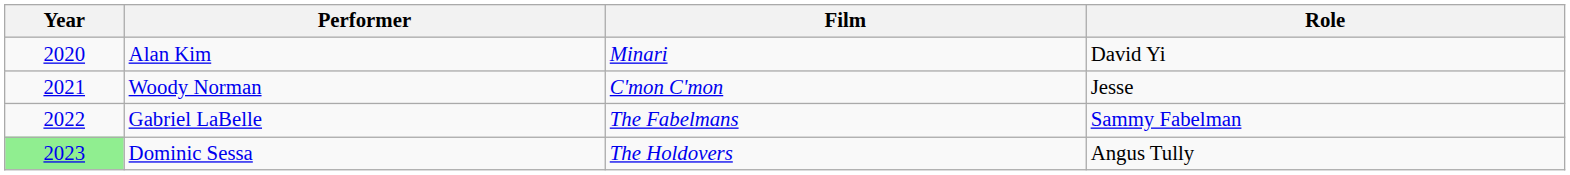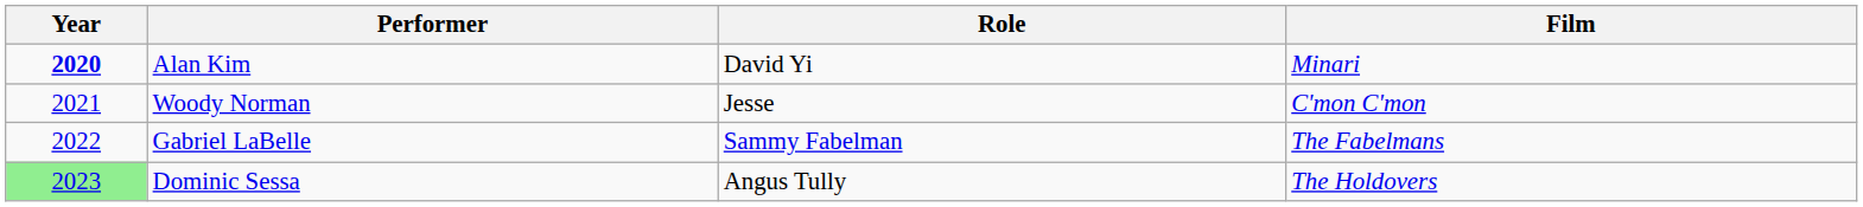 <table class="wikitable" style="width:95%;">
 <tr>
 <th style="width:100px;"><strong>Year</strong></th>
 <th style="width:450px;"><strong>Performer</strong></th>
+<th style="width:450px;"><strong>Role</strong></th>
 <th style="width:450px;"><strong>Film</strong></th>
-<th style="width:450px;"><strong>Role</strong></th>
 </tr>
 <tr>
-<td style="text-align:center;"><a href='#'>2020</a></td>
+<td style="text-align:center;"><strong><a href='#'>2020</a></strong></td>
 <td><a href='#'>Alan Kim</a></td>
+<td>David Yi</td>
 <td><em><a href='#'>Minari</a></em></td>
-<td>David Yi</td>
 </tr>
 <tr>
 <td style="text-align:center;"><a href='#'>2021</a></td>
 <td><a href='#'>Woody Norman</a></td>
+<td>Jesse</td>
 <td><em><a href='#'>C'mon C'mon</a></em></td>
-<td>Jesse</td>
 </tr>
 <tr>
 <td style="text-align:center;"><a href='#'>2022</a></td>
 <td><a href='#'>Gabriel LaBelle</a></td>
+<td><a href='#'>Sammy Fabelman</a></td>
 <td><em><a href='#'>The Fabelmans</a></em></td>
-<td><a href='#'>Sammy Fabelman</a></td>
 </tr>
 <tr>
 <td style="background: lightgreen; text-align:center;"><a href='#'>2023</a></td>
 <td><a href='#'>Dominic Sessa</a></td>
+<td>Angus Tully</td>
 <td><em><a href='#'>The Holdovers</a></em></td>
-<td>Angus Tully</td>
 </tr>
 </table>
